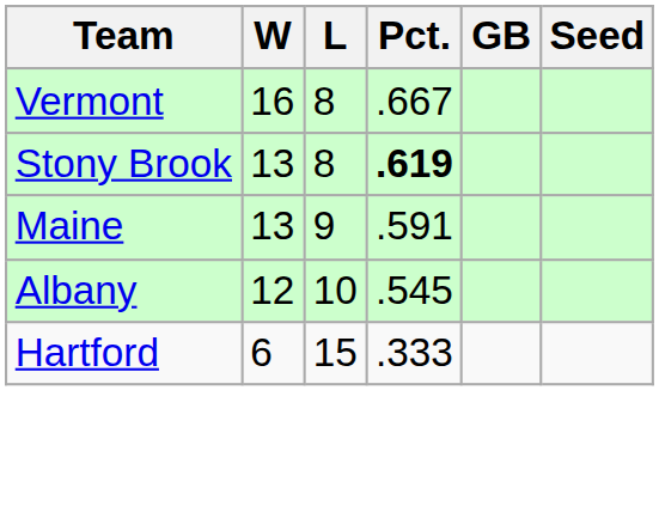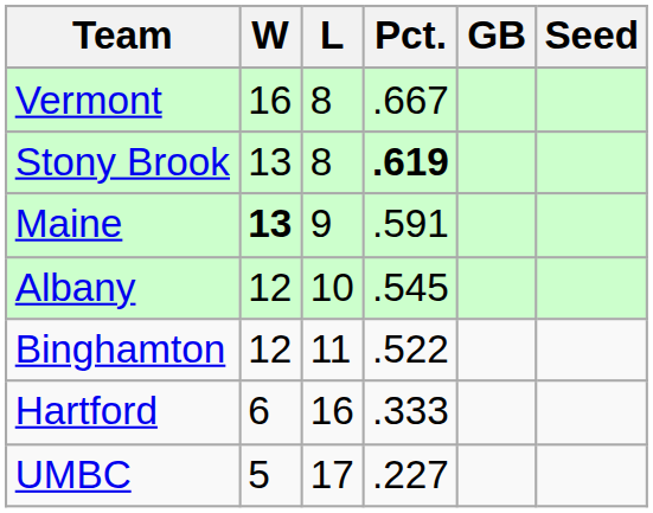 <table class=wikitable>
 <tr>
 <th>Team</th>
 <th>W</th>
 <th>L</th>
 <th>Pct.</th>
 <th>GB</th>
 <th>Seed</th>
 </tr>
 <tr bgcolor=#ccffcc>
 <td><a href='#'>Vermont</a></td>
 <td>16</td>
 <td>8</td>
 <td>.667</td>
 <td></td>
 <td></td>
 </tr>
 <tr bgcolor=#ccffcc>
 <td><a href='#'>Stony Brook</a></td>
 <td>13</td>
 <td>8</td>
 <td><strong>.619</strong></td>
 <td></td>
 <td></td>
 </tr>
 <tr bgcolor=#ccffcc>
 <td><a href='#'>Maine</a></td>
-<td>13</td>
+<td><strong>13</strong></td>
 <td>9</td>
 <td>.591</td>
 <td></td>
 <td></td>
 </tr>
 <tr bgcolor=#ccffcc>
 <td><a href='#'>Albany</a></td>
 <td>12</td>
 <td>10</td>
 <td>.545</td>
 <td></td>
 <td></td>
 </tr>
 <tr>
+<td><a href='#'>Binghamton</a></td>
+<td>12</td>
+<td>11</td>
+<td>.522</td>
+<td></td>
+<td></td>
+</tr>
+<tr>
 <td><a href='#'>Hartford</a></td>
 <td>6</td>
-<td>15</td>
+<td>16</td>
 <td>.333</td>
 <td></td>
 <td></td>
 </tr>
+<tr>
+<td><a href='#'>UMBC</a></td>
+<td>5</td>
+<td>17</td>
+<td>.227</td>
+<td></td>
+<td></td>
+</tr>
 </table>
